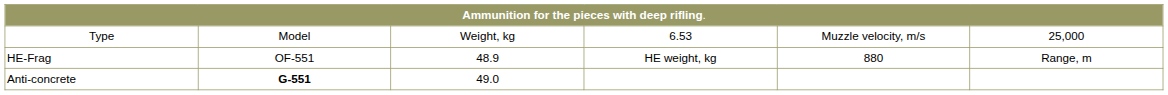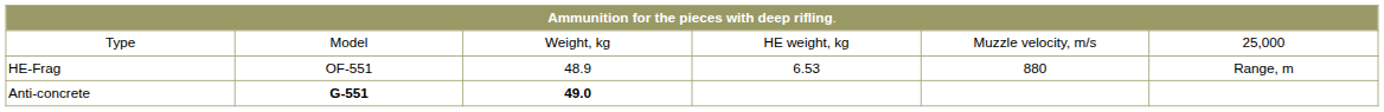 <table border=0 cellspacing=0 cellpadding=2 style="margin:0 0 .5em 1em; width:95%; background:#fff; border-collapse:collapse; border:1px solid #996; line-height:1.5; font-size:95%">
 <tr style="vertical-align:top; text-align:center; border:1px solid #996; background-color:#996; color:#fff">
 <td colspan="6"><strong>Ammunition for the pieces with deep rifling</strong>.</td>
 </tr>
 <tr style="vertical-align:top; text-align:center; border:1px solid #996;">
 <td width="15%" style="border:1px solid #996">Type</td>
 <td width="15%" style="border:1px solid #996">Model</td>
 <td width="15%" style="border:1px solid #996">Weight, kg</td>
-<td style="border:1px solid #996">6.53</td>
+<td width="15%" style="border:1px solid #996">HE weight, kg</td>
 <td width="15%" style="border:1px solid #996">Muzzle velocity, m/s</td>
 <td style="border:1px solid #996">25,000</td>
 </tr>
 <tr style="vertical-align:top; text-align:center;">
 <td style="border:1px solid #996; text-align:left">HE-Frag</td>
 <td style="border:1px solid #996">OF-551</td>
 <td style="border:1px solid #996">48.9</td>
-<td width="15%" style="border:1px solid #996">HE weight, kg</td>
+<td style="border:1px solid #996">6.53</td>
 <td style="border:1px solid #996">880</td>
 <td width="15%" style="border:1px solid #996">Range, m</td>
 </tr>
 <tr style="vertical-align:top; text-align:center;">
 <td style="border:1px solid #996; text-align:left">Anti-concrete</td>
 <td style="border:1px solid #996"><strong>G-551</strong></td>
-<td style="border:1px solid #996">49.0</td>
+<td style="border:1px solid #996"><strong>49.0</strong></td>
 <td style="border:1px solid #996"></td>
 <td style="border:1px solid #996"></td>
 <td style="border:1px solid #996"></td>
 </tr>
 </table>
